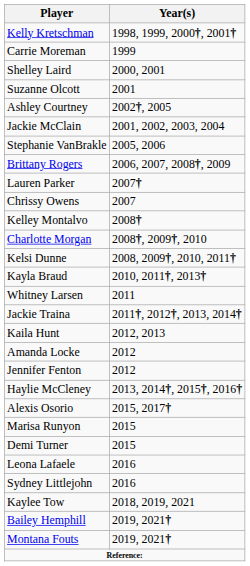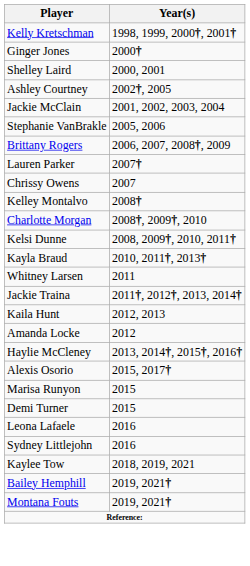 <table class="wikitable">
 <tr>
 <th>Player</th>
 <th>Year(s)</th>
 </tr>
 <tr>
 <td><a href='#'>Kelly Kretschman</a></td>
 <td>1998, 1999, 2000<strong>†</strong>, 2001<strong>†</strong></td>
 </tr>
 <tr>
-<td>Carrie Moreman</td>
-<td>1999</td>
+<td>Ginger Jones</td>
+<td>2000<strong>†</strong></td>
 </tr>
 <tr>
 <td>Shelley Laird</td>
 <td>2000, 2001</td>
-</tr>
-<tr>
-<td>Suzanne Olcott</td>
-<td>2001</td>
 </tr>
 <tr>
 <td>Ashley Courtney</td>
 <td>2002<strong>†</strong>, 2005</td>
 </tr>
 <tr>
 <td>Jackie McClain</td>
 <td>2001, 2002, 2003, 2004</td>
 </tr>
 <tr>
 <td>Stephanie VanBrakle</td>
 <td>2005, 2006</td>
 </tr>
 <tr>
 <td><a href='#'>Brittany Rogers</a></td>
 <td>2006, 2007, 2008<strong>†</strong>, 2009</td>
 </tr>
 <tr>
 <td>Lauren Parker</td>
 <td>2007<strong>†</strong></td>
 </tr>
 <tr>
 <td>Chrissy Owens</td>
 <td>2007</td>
 </tr>
 <tr>
 <td>Kelley Montalvo</td>
 <td>2008<strong>†</strong></td>
 </tr>
 <tr>
 <td><a href='#'>Charlotte Morgan</a></td>
 <td>2008<strong>†</strong>, 2009<strong>†</strong>, 2010</td>
 </tr>
 <tr>
 <td>Kelsi Dunne</td>
 <td>2008, 2009<strong>†</strong>, 2010, 2011<strong>†</strong></td>
 </tr>
 <tr>
 <td>Kayla Braud</td>
 <td>2010, 2011<strong>†</strong>, 2013<strong>†</strong></td>
 </tr>
 <tr>
 <td>Whitney Larsen</td>
 <td>2011</td>
 </tr>
 <tr>
 <td>Jackie Traina</td>
 <td>2011<strong>†</strong>, 2012<strong>†</strong>, 2013, 2014<strong>†</strong></td>
 </tr>
 <tr>
 <td>Kaila Hunt</td>
 <td>2012, 2013</td>
 </tr>
 <tr>
 <td>Amanda Locke</td>
 <td>2012</td>
 </tr>
 <tr>
-<td>Jennifer Fenton</td>
-<td>2012</td>
-</tr>
-<tr>
 <td>Haylie McCleney</td>
 <td>2013, 2014<strong>†</strong>, 2015<strong>†</strong>, 2016<strong>†</strong></td>
 </tr>
 <tr>
 <td>Alexis Osorio</td>
 <td>2015, 2017<strong>†</strong></td>
 </tr>
 <tr>
 <td>Marisa Runyon</td>
 <td>2015</td>
 </tr>
 <tr>
 <td>Demi Turner</td>
 <td>2015</td>
 </tr>
 <tr>
 <td>Leona Lafaele</td>
 <td>2016</td>
 </tr>
 <tr>
 <td>Sydney Littlejohn</td>
 <td>2016</td>
 </tr>
 <tr>
 <td>Kaylee Tow</td>
 <td>2018, 2019, 2021</td>
 </tr>
 <tr>
 <td><a href='#'>Bailey Hemphill</a></td>
 <td>2019, 2021<strong>†</strong></td>
 </tr>
 <tr>
 <td><a href='#'>Montana Fouts</a></td>
 <td>2019, 2021<strong>†</strong></td>
 </tr>
 <tr>
 <td colspan="2" style="font-size: 8pt" align="center"><strong>Reference:</strong></td>
 </tr>
 </table>
